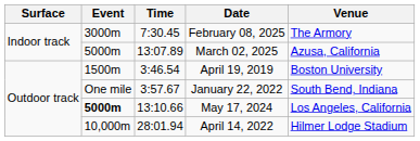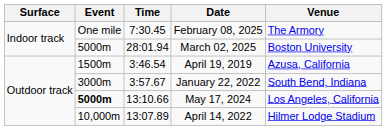 <table class="wikitable sortable">
 <tr>
 <th>Surface</th>
 <th>Event</th>
 <th>Time</th>
 <th>Date</th>
 <th>Venue</th>
 </tr>
 <tr>
 <td rowspan="2">Indoor track</td>
-<td>3000m</td>
+<td>One mile</td>
 <td align="center">7:30.45</td>
 <td align="center">February 08, 2025</td>
 <td><a href='#'>The Armory</a></td>
 </tr>
 <tr>
 <td>5000m</td>
-<td align="center">13:07.89</td>
+<td align="center">28:01.94</td>
 <td align="center">March 02, 2025</td>
-<td><a href='#'>Azusa, California</a></td>
+<td><a href='#'>Boston University</a></td>
 </tr>
 <tr>
 <td rowspan="4">Outdoor track</td>
 <td>1500m</td>
 <td align="center">3:46.54</td>
 <td align="center">April 19, 2019</td>
-<td><a href='#'>Boston University</a></td>
+<td><a href='#'>Azusa, California</a></td>
 </tr>
 <tr>
-<td>One mile</td>
+<td>3000m</td>
 <td align="center">3:57.67</td>
 <td align="center">January 22, 2022</td>
 <td><a href='#'>South Bend, Indiana</a></td>
 </tr>
 <tr>
 <td><strong>5000m</strong></td>
 <td align="center">13:10.66</td>
 <td align="center">May 17, 2024</td>
 <td><a href='#'>Los Angeles, California</a></td>
 </tr>
 <tr>
 <td>10,000m</td>
-<td align="center">28:01.94</td>
+<td align="center">13:07.89</td>
 <td align="center">April 14, 2022</td>
 <td><a href='#'>Hilmer Lodge Stadium</a></td>
 </tr>
 </table>
